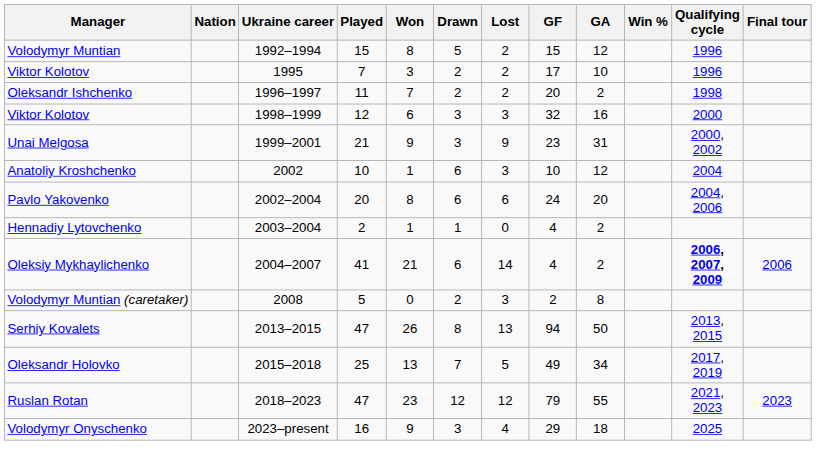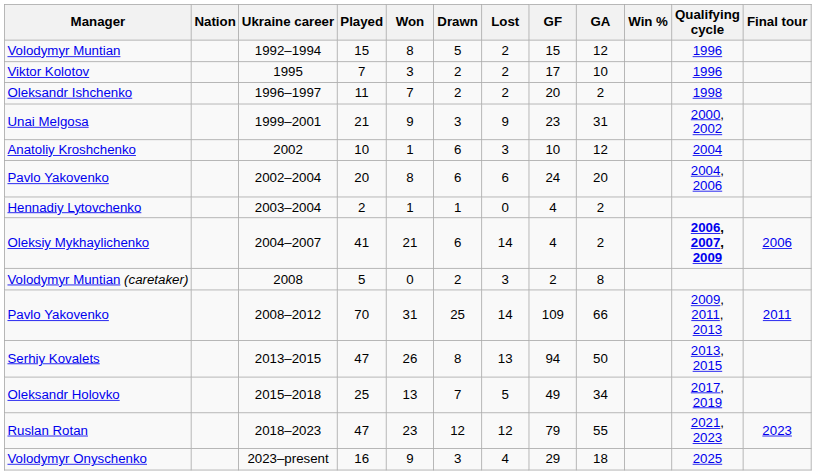 <table class="wikitable sortable" style="font-size:100%; text-align:center">
 <tr>
 <th>Manager</th>
 <th>Nation</th>
 <th>Ukraine career</th>
 <th width=50px>Played</th>
 <th width=50px>Won</th>
 <th width=50px>Drawn</th>
 <th width=50px>Lost</th>
 <th width=50px>GF</th>
 <th width=50px>GA</th>
 <th width=50px>Win %</th>
 <th width=75px>Qualifying cycle</th>
 <th width=75px>Final tour</th>
 </tr>
 <tr>
 <td style="text-align: left;"><a href='#'>Volodymyr Muntian</a></td>
 <td></td>
 <td>1992–1994</td>
 <td>15</td>
 <td>8</td>
 <td>5</td>
 <td>2</td>
 <td>15</td>
 <td>12</td>
 <td></td>
 <td><a href='#'>1996</a></td>
 <td></td>
 </tr>
 <tr>
 <td style="text-align: left;"><a href='#'>Viktor Kolotov</a></td>
 <td></td>
 <td>1995</td>
 <td>7</td>
 <td>3</td>
 <td>2</td>
 <td>2</td>
 <td>17</td>
 <td>10</td>
 <td></td>
 <td><a href='#'>1996</a></td>
 <td></td>
 </tr>
 <tr>
 <td style="text-align: left;"><a href='#'>Oleksandr Ishchenko</a></td>
 <td></td>
 <td>1996–1997</td>
 <td>11</td>
 <td>7</td>
 <td>2</td>
 <td>2</td>
 <td>20</td>
 <td>2</td>
 <td></td>
 <td><a href='#'>1998</a></td>
-<td></td>
-</tr>
-<tr>
-<td style="text-align: left;"><a href='#'>Viktor Kolotov</a></td>
-<td></td>
-<td>1998–1999</td>
-<td>12</td>
-<td>6</td>
-<td>3</td>
-<td>3</td>
-<td>32</td>
-<td>16</td>
-<td></td>
-<td><a href='#'>2000</a></td>
 <td></td>
 </tr>
 <tr>
 <td style="text-align: left;"><a href='#'>Unai Melgosa</a></td>
 <td></td>
 <td>1999–2001</td>
 <td>21</td>
 <td>9</td>
 <td>3</td>
 <td>9</td>
 <td>23</td>
 <td>31</td>
 <td></td>
 <td><a href='#'>2000</a>, <a href='#'>2002</a></td>
 <td></td>
 </tr>
 <tr>
 <td style="text-align: left;"><a href='#'>Anatoliy Kroshchenko</a></td>
 <td></td>
 <td>2002</td>
 <td>10</td>
 <td>1</td>
 <td>6</td>
 <td>3</td>
 <td>10</td>
 <td>12</td>
 <td></td>
 <td><a href='#'>2004</a></td>
 <td></td>
 </tr>
 <tr>
 <td style="text-align: left;"><a href='#'>Pavlo Yakovenko</a></td>
 <td></td>
 <td>2002–2004</td>
 <td>20</td>
 <td>8</td>
 <td>6</td>
 <td>6</td>
 <td>24</td>
 <td>20</td>
 <td></td>
 <td><a href='#'>2004</a>, <a href='#'>2006</a></td>
 <td></td>
 </tr>
 <tr>
 <td style="text-align: left;"><a href='#'>Hennadiy Lytovchenko</a></td>
 <td></td>
 <td>2003–2004</td>
 <td>2</td>
 <td>1</td>
 <td>1</td>
 <td>0</td>
 <td>4</td>
 <td>2</td>
 <td></td>
 <td></td>
 <td></td>
 </tr>
 <tr>
 <td style="text-align: left;"><a href='#'>Oleksiy Mykhaylichenko</a></td>
 <td></td>
 <td>2004–2007</td>
 <td>41</td>
 <td>21</td>
 <td>6</td>
 <td>14</td>
 <td>4</td>
 <td>2</td>
 <td></td>
 <td><strong><a href='#'>2006</a>, <a href='#'>2007</a>, <a href='#'>2009</a></strong></td>
 <td><a href='#'>2006</a></td>
 </tr>
 <tr>
 <td style="text-align: left;"><a href='#'>Volodymyr Muntian</a> <em>(caretaker)</em></td>
 <td></td>
 <td>2008</td>
 <td>5</td>
 <td>0</td>
 <td>2</td>
 <td>3</td>
 <td>2</td>
 <td>8</td>
 <td></td>
 <td></td>
 <td></td>
 </tr>
 <tr>
+<td style="text-align: left;"><a href='#'>Pavlo Yakovenko</a></td>
+<td></td>
+<td>2008–2012</td>
+<td>70</td>
+<td>31</td>
+<td>25</td>
+<td>14</td>
+<td>109</td>
+<td>66</td>
+<td></td>
+<td><a href='#'>2009</a>, <a href='#'>2011</a>, <a href='#'>2013</a></td>
+<td><a href='#'>2011</a></td>
+</tr>
+<tr>
 <td style="text-align: left;"><a href='#'>Serhiy Kovalets</a></td>
 <td></td>
 <td>2013–2015</td>
 <td>47</td>
 <td>26</td>
 <td>8</td>
 <td>13</td>
 <td>94</td>
 <td>50</td>
 <td></td>
 <td><a href='#'>2013</a>, <a href='#'>2015</a></td>
 <td></td>
 </tr>
 <tr>
 <td style="text-align: left;"><a href='#'>Oleksandr Holovko</a></td>
 <td></td>
 <td>2015–2018</td>
 <td>25</td>
 <td>13</td>
 <td>7</td>
 <td>5</td>
 <td>49</td>
 <td>34</td>
 <td></td>
 <td><a href='#'>2017</a>, <a href='#'>2019</a></td>
 <td></td>
 </tr>
 <tr>
 <td style="text-align: left;"><a href='#'>Ruslan Rotan</a></td>
 <td></td>
 <td>2018–2023</td>
 <td>47</td>
 <td>23</td>
 <td>12</td>
 <td>12</td>
 <td>79</td>
 <td>55</td>
 <td></td>
 <td><a href='#'>2021</a>, <a href='#'>2023</a></td>
 <td><a href='#'>2023</a></td>
 </tr>
 <tr>
 <td style="text-align: left;"><a href='#'>Volodymyr Onyschenko</a></td>
 <td></td>
 <td>2023–present</td>
 <td>16</td>
 <td>9</td>
 <td>3</td>
 <td>4</td>
 <td>29</td>
 <td>18</td>
 <td></td>
 <td><a href='#'>2025</a></td>
 <td></td>
 </tr>
 </table>
